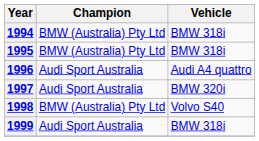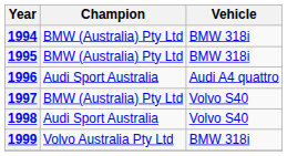 <table class="wikitable">
 <tr style="font-weight:bold">
 <th>Year</th>
 <th>Champion</th>
 <th>Vehicle</th>
 </tr>
 <tr>
 <th><a href='#'>1994</a></th>
 <td><a href='#'>BMW (Australia) Pty Ltd</a></td>
 <td><a href='#'>BMW 318i</a></td>
 </tr>
 <tr>
 <th><a href='#'>1995</a></th>
 <td><a href='#'>BMW (Australia) Pty Ltd</a></td>
 <td><a href='#'>BMW 318i</a></td>
 </tr>
 <tr>
 <th><a href='#'>1996</a></th>
 <td><a href='#'>Audi Sport Australia</a></td>
 <td><a href='#'>Audi A4 quattro</a></td>
 </tr>
 <tr>
 <th><a href='#'>1997</a></th>
-<td><a href='#'>Audi Sport Australia</a></td>
-<td><a href='#'>BMW 320i</a></td>
-</tr>
-<tr>
-<th><a href='#'>1998</a></th>
 <td><a href='#'>BMW (Australia) Pty Ltd</a></td>
 <td><a href='#'>Volvo S40</a></td>
 </tr>
 <tr>
+<th><a href='#'>1998</a></th>
+<td><a href='#'>Audi Sport Australia</a></td>
+<td><a href='#'>Volvo S40</a></td>
+</tr>
+<tr>
 <th><a href='#'>1999</a></th>
-<td><a href='#'>Audi Sport Australia</a></td>
+<td><a href='#'>Volvo Australia Pty Ltd</a></td>
 <td><a href='#'>BMW 318i</a></td>
 </tr>
 <tr>
 </tr>
 </table>
